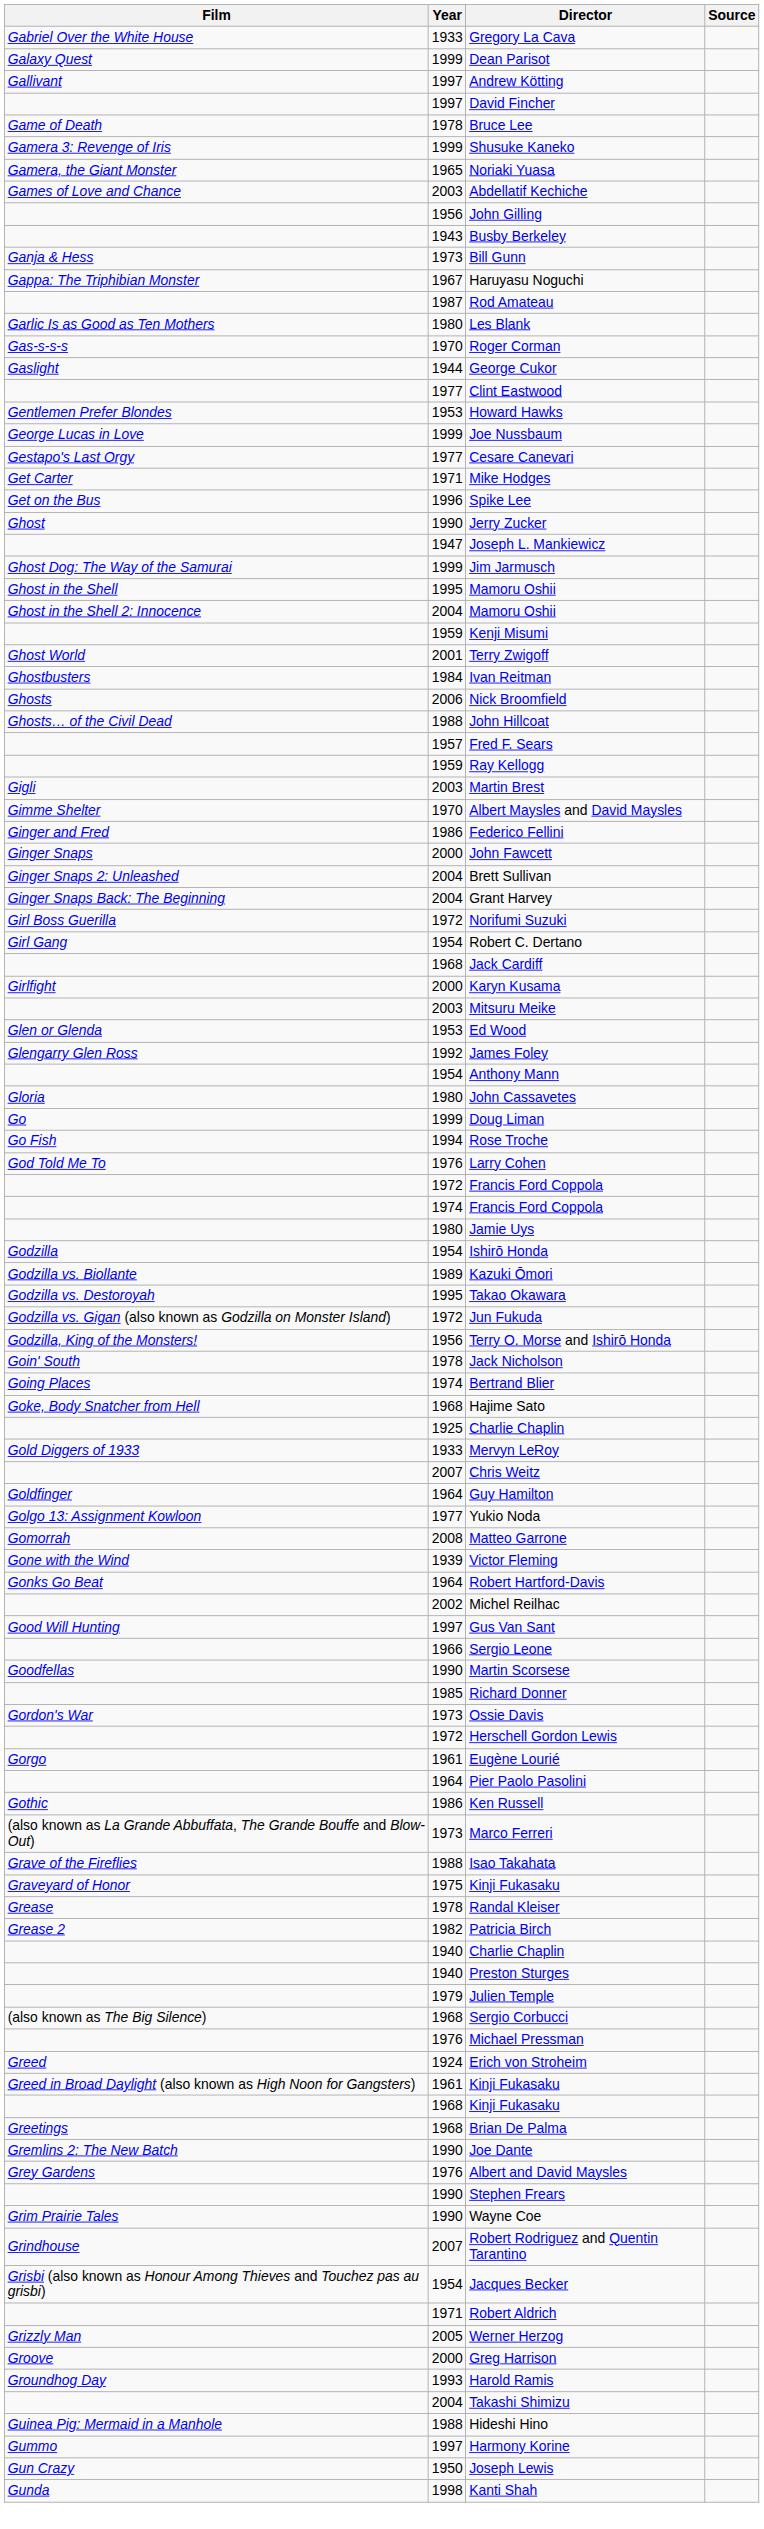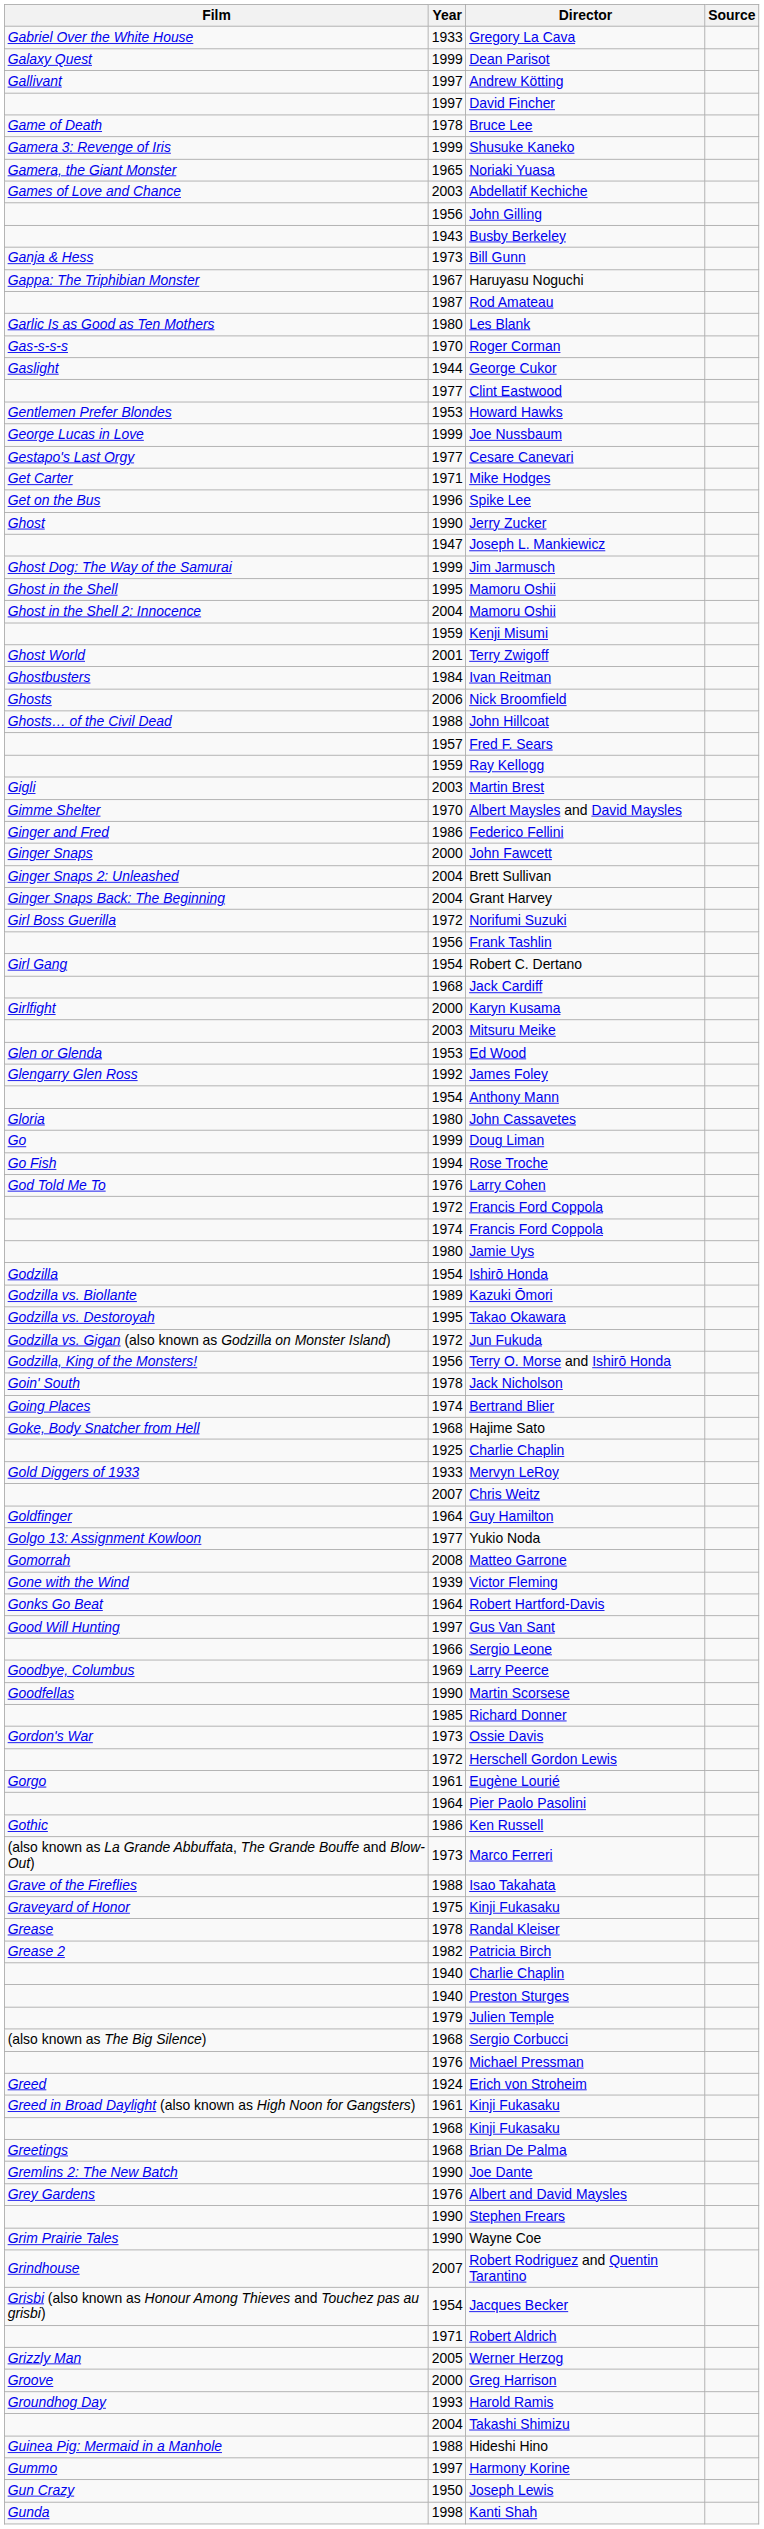 <table class="wikitable sortable">
 <tr>
 <th>Film</th>
 <th>Year</th>
 <th>Director</th>
 <th class="unsortable">Source</th>
 </tr>
 <tr>
 <td><em><a href='#'>Gabriel Over the White House</a></em></td>
 <td>1933</td>
 <td><a href='#'>Gregory La Cava</a></td>
 <td></td>
 </tr>
 <tr>
 <td><em><a href='#'>Galaxy Quest</a></em></td>
 <td>1999</td>
 <td><a href='#'>Dean Parisot</a></td>
 <td></td>
 </tr>
 <tr>
 <td><em><a href='#'>Gallivant</a></em></td>
 <td>1997</td>
 <td><a href='#'>Andrew Kötting</a></td>
 <td></td>
 </tr>
 <tr>
 <td><em></em></td>
 <td>1997</td>
 <td><a href='#'>David Fincher</a></td>
 <td></td>
 </tr>
 <tr>
 <td><em><a href='#'>Game of Death</a></em></td>
 <td>1978</td>
 <td><a href='#'>Bruce Lee</a></td>
 <td></td>
 </tr>
 <tr>
 <td><em><a href='#'>Gamera 3: Revenge of Iris</a></em></td>
 <td>1999</td>
 <td><a href='#'>Shusuke Kaneko</a></td>
 <td></td>
 </tr>
 <tr>
 <td><em><a href='#'>Gamera, the Giant Monster</a></em></td>
 <td>1965</td>
 <td><a href='#'>Noriaki Yuasa</a></td>
 <td></td>
 </tr>
 <tr>
 <td><em><a href='#'>Games of Love and Chance</a></em></td>
 <td>2003</td>
 <td><a href='#'>Abdellatif Kechiche</a></td>
 <td></td>
 </tr>
 <tr>
 <td><em></em></td>
 <td>1956</td>
 <td><a href='#'>John Gilling</a></td>
 <td></td>
 </tr>
 <tr>
 <td><em></em></td>
 <td>1943</td>
 <td><a href='#'>Busby Berkeley</a></td>
 <td></td>
 </tr>
 <tr>
 <td><em><a href='#'>Ganja & Hess</a></em></td>
 <td>1973</td>
 <td><a href='#'>Bill Gunn</a></td>
 <td></td>
 </tr>
 <tr>
 <td><em><a href='#'>Gappa: The Triphibian Monster</a></em></td>
 <td>1967</td>
 <td>Haruyasu Noguchi</td>
 <td></td>
 </tr>
 <tr>
 <td><em></em></td>
 <td>1987</td>
 <td><a href='#'>Rod Amateau</a></td>
 <td></td>
 </tr>
 <tr>
 <td><em><a href='#'>Garlic Is as Good as Ten Mothers</a></em></td>
 <td>1980</td>
 <td><a href='#'>Les Blank</a></td>
 <td></td>
 </tr>
 <tr>
 <td><em><a href='#'>Gas-s-s-s</a></em></td>
 <td>1970</td>
 <td><a href='#'>Roger Corman</a></td>
 <td></td>
 </tr>
 <tr>
 <td><em><a href='#'>Gaslight</a></em></td>
 <td>1944</td>
 <td><a href='#'>George Cukor</a></td>
 <td></td>
 </tr>
 <tr>
 <td><em></em></td>
 <td>1977</td>
 <td><a href='#'>Clint Eastwood</a></td>
 <td></td>
 </tr>
 <tr>
 <td><em><a href='#'>Gentlemen Prefer Blondes</a></em></td>
 <td>1953</td>
 <td><a href='#'>Howard Hawks</a></td>
 <td></td>
 </tr>
 <tr>
 <td><em><a href='#'>George Lucas in Love</a></em></td>
 <td>1999</td>
 <td><a href='#'>Joe Nussbaum</a></td>
 <td></td>
 </tr>
 <tr>
 <td><em><a href='#'>Gestapo's Last Orgy</a></em></td>
 <td>1977</td>
 <td><a href='#'>Cesare Canevari</a></td>
 <td></td>
 </tr>
 <tr>
 <td><em><a href='#'>Get Carter</a></em></td>
 <td>1971</td>
 <td><a href='#'>Mike Hodges</a></td>
 <td></td>
 </tr>
 <tr>
 <td><em><a href='#'>Get on the Bus</a></em></td>
 <td>1996</td>
 <td><a href='#'>Spike Lee</a></td>
 <td></td>
 </tr>
 <tr>
 <td><em><a href='#'>Ghost</a></em></td>
 <td>1990</td>
 <td><a href='#'>Jerry Zucker</a></td>
 <td></td>
 </tr>
 <tr>
 <td><em></em></td>
 <td>1947</td>
 <td><a href='#'>Joseph L. Mankiewicz</a></td>
 <td></td>
 </tr>
 <tr>
 <td><em><a href='#'>Ghost Dog: The Way of the Samurai</a></em></td>
 <td>1999</td>
 <td><a href='#'>Jim Jarmusch</a></td>
 <td></td>
 </tr>
 <tr>
 <td><em><a href='#'>Ghost in the Shell</a></em></td>
 <td>1995</td>
 <td><a href='#'>Mamoru Oshii</a></td>
 <td></td>
 </tr>
 <tr>
 <td><em><a href='#'>Ghost in the Shell 2: Innocence</a></em></td>
 <td>2004</td>
 <td><a href='#'>Mamoru Oshii</a></td>
 <td></td>
 </tr>
 <tr>
 <td><em></em></td>
 <td>1959</td>
 <td><a href='#'>Kenji Misumi</a></td>
 <td></td>
 </tr>
 <tr>
 <td><em><a href='#'>Ghost World</a></em></td>
 <td>2001</td>
 <td><a href='#'>Terry Zwigoff</a></td>
 <td></td>
 </tr>
 <tr>
 <td><em><a href='#'>Ghostbusters</a></em></td>
 <td>1984</td>
 <td><a href='#'>Ivan Reitman</a></td>
 <td></td>
 </tr>
 <tr>
 <td><em><a href='#'>Ghosts</a></em></td>
 <td>2006</td>
 <td><a href='#'>Nick Broomfield</a></td>
 <td></td>
 </tr>
 <tr>
 <td><em><a href='#'>Ghosts… of the Civil Dead</a></em></td>
 <td>1988</td>
 <td><a href='#'>John Hillcoat</a></td>
 <td></td>
 </tr>
 <tr>
 <td><em></em></td>
 <td>1957</td>
 <td><a href='#'>Fred F. Sears</a></td>
 <td></td>
 </tr>
 <tr>
 <td><em></em></td>
 <td>1959</td>
 <td><a href='#'>Ray Kellogg</a></td>
 <td></td>
 </tr>
 <tr>
 <td><em><a href='#'>Gigli</a></em></td>
 <td>2003</td>
 <td><a href='#'>Martin Brest</a></td>
 <td></td>
 </tr>
 <tr>
 <td><em><a href='#'>Gimme Shelter</a></em></td>
 <td>1970</td>
 <td><a href='#'>Albert Maysles</a> and <a href='#'>David Maysles</a></td>
 <td></td>
 </tr>
 <tr>
 <td><em><a href='#'>Ginger and Fred</a></em></td>
 <td>1986</td>
 <td><a href='#'>Federico Fellini</a></td>
 <td></td>
 </tr>
 <tr>
 <td><em><a href='#'>Ginger Snaps</a></em></td>
 <td>2000</td>
 <td><a href='#'>John Fawcett</a></td>
 <td></td>
 </tr>
 <tr>
 <td><em><a href='#'>Ginger Snaps 2: Unleashed</a></em></td>
 <td>2004</td>
 <td>Brett Sullivan</td>
 <td></td>
 </tr>
 <tr>
 <td><em><a href='#'>Ginger Snaps Back: The Beginning</a></em></td>
 <td>2004</td>
 <td>Grant Harvey</td>
 <td></td>
 </tr>
 <tr>
 <td><em><a href='#'>Girl Boss Guerilla</a></em></td>
 <td>1972</td>
 <td><a href='#'>Norifumi Suzuki</a></td>
 <td></td>
 </tr>
 <tr>
+<td><em></em></td>
+<td>1956</td>
+<td><a href='#'>Frank Tashlin</a></td>
+<td></td>
+</tr>
+<tr>
 <td><em><a href='#'>Girl Gang</a></em></td>
 <td>1954</td>
 <td>Robert C. Dertano</td>
 <td></td>
 </tr>
 <tr>
 <td><em></em></td>
 <td>1968</td>
 <td><a href='#'>Jack Cardiff</a></td>
 <td></td>
 </tr>
 <tr>
 <td><em><a href='#'>Girlfight</a></em></td>
 <td>2000</td>
 <td><a href='#'>Karyn Kusama</a></td>
 <td></td>
 </tr>
 <tr>
 <td><em></em></td>
 <td>2003</td>
 <td><a href='#'>Mitsuru Meike</a></td>
 <td></td>
 </tr>
 <tr>
 <td><em><a href='#'>Glen or Glenda</a></em></td>
 <td>1953</td>
 <td><a href='#'>Ed Wood</a></td>
 <td></td>
 </tr>
 <tr>
 <td><em><a href='#'>Glengarry Glen Ross</a></em></td>
 <td>1992</td>
 <td><a href='#'>James Foley</a></td>
 <td></td>
 </tr>
 <tr>
 <td><em></em></td>
 <td>1954</td>
 <td><a href='#'>Anthony Mann</a></td>
 <td></td>
 </tr>
 <tr>
 <td><em><a href='#'>Gloria</a></em></td>
 <td>1980</td>
 <td><a href='#'>John Cassavetes</a></td>
 <td></td>
 </tr>
 <tr>
 <td><em><a href='#'>Go</a></em></td>
 <td>1999</td>
 <td><a href='#'>Doug Liman</a></td>
 <td></td>
 </tr>
 <tr>
 <td><em><a href='#'>Go Fish</a></em></td>
 <td>1994</td>
 <td><a href='#'>Rose Troche</a></td>
 <td></td>
 </tr>
 <tr>
 <td><em><a href='#'>God Told Me To</a></em></td>
 <td>1976</td>
 <td><a href='#'>Larry Cohen</a></td>
 <td></td>
 </tr>
 <tr>
 <td><em></em></td>
 <td>1972</td>
 <td><a href='#'>Francis Ford Coppola</a></td>
 <td></td>
 </tr>
 <tr>
 <td><em></em></td>
 <td>1974</td>
 <td><a href='#'>Francis Ford Coppola</a></td>
 <td></td>
 </tr>
 <tr>
 <td><em></em></td>
 <td>1980</td>
 <td><a href='#'>Jamie Uys</a></td>
 <td></td>
 </tr>
 <tr>
 <td><em><a href='#'>Godzilla</a></em></td>
 <td>1954</td>
 <td><a href='#'>Ishirō Honda</a></td>
 <td></td>
 </tr>
 <tr>
 <td><em><a href='#'>Godzilla vs. Biollante</a></em></td>
 <td>1989</td>
 <td><a href='#'>Kazuki Ōmori</a></td>
 <td></td>
 </tr>
 <tr>
 <td><em><a href='#'>Godzilla vs. Destoroyah</a></em></td>
 <td>1995</td>
 <td><a href='#'>Takao Okawara</a></td>
 <td></td>
 </tr>
 <tr>
 <td><em><a href='#'>Godzilla vs. Gigan</a></em> (also known as <em>Godzilla on Monster Island</em>)</td>
 <td>1972</td>
 <td><a href='#'>Jun Fukuda</a></td>
 <td></td>
 </tr>
 <tr>
 <td><em><a href='#'>Godzilla, King of the Monsters!</a></em></td>
 <td>1956</td>
 <td><a href='#'>Terry O. Morse</a> and <a href='#'>Ishirō Honda</a></td>
 <td></td>
 </tr>
 <tr>
 <td><em><a href='#'>Goin' South</a></em></td>
 <td>1978</td>
 <td><a href='#'>Jack Nicholson</a></td>
 <td></td>
 </tr>
 <tr>
 <td><em><a href='#'>Going Places</a></em></td>
 <td>1974</td>
 <td><a href='#'>Bertrand Blier</a></td>
 <td></td>
 </tr>
 <tr>
 <td><em><a href='#'>Goke, Body Snatcher from Hell</a></em></td>
 <td>1968</td>
 <td>Hajime Sato</td>
 <td></td>
 </tr>
 <tr>
 <td><em></em></td>
 <td>1925</td>
 <td><a href='#'>Charlie Chaplin</a></td>
 <td></td>
 </tr>
 <tr>
 <td><em><a href='#'>Gold Diggers of 1933</a></em></td>
 <td>1933</td>
 <td><a href='#'>Mervyn LeRoy</a></td>
 <td></td>
 </tr>
 <tr>
 <td><em></em></td>
 <td>2007</td>
 <td><a href='#'>Chris Weitz</a></td>
 <td></td>
 </tr>
 <tr>
 <td><em><a href='#'>Goldfinger</a></em></td>
 <td>1964</td>
 <td><a href='#'>Guy Hamilton</a></td>
 <td></td>
 </tr>
 <tr>
 <td><em><a href='#'>Golgo 13: Assignment Kowloon</a></em></td>
 <td>1977</td>
 <td>Yukio Noda</td>
 <td></td>
 </tr>
 <tr>
 <td><em><a href='#'>Gomorrah</a></em></td>
 <td>2008</td>
 <td><a href='#'>Matteo Garrone</a></td>
 <td></td>
 </tr>
 <tr>
 <td><em><a href='#'>Gone with the Wind</a></em></td>
 <td>1939</td>
 <td><a href='#'>Victor Fleming</a></td>
 <td></td>
 </tr>
 <tr>
 <td><em><a href='#'>Gonks Go Beat</a></em></td>
 <td>1964</td>
 <td><a href='#'>Robert Hartford-Davis</a></td>
 <td></td>
 </tr>
 <tr>
-<td><em></em></td>
-<td>2002</td>
-<td>Michel Reilhac</td>
-<td></td>
-</tr>
-<tr>
 <td><em><a href='#'>Good Will Hunting</a></em></td>
 <td>1997</td>
 <td><a href='#'>Gus Van Sant</a></td>
 <td></td>
 </tr>
 <tr>
 <td><em></em></td>
 <td>1966</td>
 <td><a href='#'>Sergio Leone</a></td>
+<td></td>
+</tr>
+<tr>
+<td><em><a href='#'>Goodbye, Columbus</a></em></td>
+<td>1969</td>
+<td><a href='#'>Larry Peerce</a></td>
 <td></td>
 </tr>
 <tr>
 <td><em><a href='#'>Goodfellas</a></em></td>
 <td>1990</td>
 <td><a href='#'>Martin Scorsese</a></td>
 <td></td>
 </tr>
 <tr>
 <td><em></em></td>
 <td>1985</td>
 <td><a href='#'>Richard Donner</a></td>
 <td></td>
 </tr>
 <tr>
 <td><em><a href='#'>Gordon's War</a></em></td>
 <td>1973</td>
 <td><a href='#'>Ossie Davis</a></td>
 <td></td>
 </tr>
 <tr>
 <td><em></em></td>
 <td>1972</td>
 <td><a href='#'>Herschell Gordon Lewis</a></td>
 <td></td>
 </tr>
 <tr>
 <td><em><a href='#'>Gorgo</a></em></td>
 <td>1961</td>
 <td><a href='#'>Eugène Lourié</a></td>
 <td></td>
 </tr>
 <tr>
 <td><em></em></td>
 <td>1964</td>
 <td><a href='#'>Pier Paolo Pasolini</a></td>
 <td></td>
 </tr>
 <tr>
 <td><em><a href='#'>Gothic</a></em></td>
 <td>1986</td>
 <td><a href='#'>Ken Russell</a></td>
 <td></td>
 </tr>
 <tr>
 <td><em></em> (also known as <em>La Grande Abbuffata</em>, <em>The Grande Bouffe</em> and <em>Blow-Out</em>)</td>
 <td>1973</td>
 <td><a href='#'>Marco Ferreri</a></td>
 <td></td>
 </tr>
 <tr>
 <td><em><a href='#'>Grave of the Fireflies</a></em></td>
 <td>1988</td>
 <td><a href='#'>Isao Takahata</a></td>
 <td></td>
 </tr>
 <tr>
 <td><em><a href='#'>Graveyard of Honor</a></em></td>
 <td>1975</td>
 <td><a href='#'>Kinji Fukasaku</a></td>
 <td></td>
 </tr>
 <tr>
 <td><em><a href='#'>Grease</a></em></td>
 <td>1978</td>
 <td><a href='#'>Randal Kleiser</a></td>
 <td></td>
 </tr>
 <tr>
 <td><em><a href='#'>Grease 2</a></em></td>
 <td>1982</td>
 <td><a href='#'>Patricia Birch</a></td>
 <td></td>
 </tr>
 <tr>
 <td><em></em></td>
 <td>1940</td>
 <td><a href='#'>Charlie Chaplin</a></td>
 <td></td>
 </tr>
 <tr>
 <td><em></em></td>
 <td>1940</td>
 <td><a href='#'>Preston Sturges</a></td>
 <td></td>
 </tr>
 <tr>
 <td><em></em></td>
 <td>1979</td>
 <td><a href='#'>Julien Temple</a></td>
 <td></td>
 </tr>
 <tr>
 <td><em></em> (also known as <em>The Big Silence</em>)</td>
 <td>1968</td>
 <td><a href='#'>Sergio Corbucci</a></td>
 <td></td>
 </tr>
 <tr>
 <td><em></em></td>
 <td>1976</td>
 <td><a href='#'>Michael Pressman</a></td>
 <td></td>
 </tr>
 <tr>
 <td><em><a href='#'>Greed</a></em></td>
 <td>1924</td>
 <td><a href='#'>Erich von Stroheim</a></td>
 <td></td>
 </tr>
 <tr>
 <td><em><a href='#'>Greed in Broad Daylight</a></em> (also known as <em>High Noon for Gangsters</em>)</td>
 <td>1961</td>
 <td><a href='#'>Kinji Fukasaku</a></td>
 <td></td>
 </tr>
 <tr>
 <td><em></em></td>
 <td>1968</td>
 <td><a href='#'>Kinji Fukasaku</a></td>
 <td></td>
 </tr>
 <tr>
 <td><em><a href='#'>Greetings</a></em></td>
 <td>1968</td>
 <td><a href='#'>Brian De Palma</a></td>
 <td></td>
 </tr>
 <tr>
 <td><em><a href='#'>Gremlins 2: The New Batch</a></em></td>
 <td>1990</td>
 <td><a href='#'>Joe Dante</a></td>
 <td></td>
 </tr>
 <tr>
 <td><em><a href='#'>Grey Gardens</a></em></td>
 <td>1976</td>
 <td><a href='#'>Albert and David Maysles</a></td>
 <td></td>
 </tr>
 <tr>
 <td><em></em></td>
 <td>1990</td>
 <td><a href='#'>Stephen Frears</a></td>
 <td></td>
 </tr>
 <tr>
 <td><em><a href='#'>Grim Prairie Tales</a></em></td>
 <td>1990</td>
 <td>Wayne Coe</td>
 <td></td>
 </tr>
 <tr>
 <td><em><a href='#'>Grindhouse</a></em></td>
 <td>2007</td>
 <td><a href='#'>Robert Rodriguez</a> and <a href='#'>Quentin Tarantino</a></td>
 <td></td>
 </tr>
 <tr>
 <td><em><a href='#'>Grisbi</a></em> (also known as <em>Honour Among Thieves</em> and <em>Touchez pas au grisbi</em>)</td>
 <td>1954</td>
 <td><a href='#'>Jacques Becker</a></td>
 <td></td>
 </tr>
 <tr>
 <td><em></em></td>
 <td>1971</td>
 <td><a href='#'>Robert Aldrich</a></td>
 <td></td>
 </tr>
 <tr>
 <td><em><a href='#'>Grizzly Man</a></em></td>
 <td>2005</td>
 <td><a href='#'>Werner Herzog</a></td>
 <td></td>
 </tr>
 <tr>
 <td><em><a href='#'>Groove</a></em></td>
 <td>2000</td>
 <td><a href='#'>Greg Harrison</a></td>
 <td></td>
 </tr>
 <tr>
 <td><em><a href='#'>Groundhog Day</a></em></td>
 <td>1993</td>
 <td><a href='#'>Harold Ramis</a></td>
 <td></td>
 </tr>
 <tr>
 <td><em></em></td>
 <td>2004</td>
 <td><a href='#'>Takashi Shimizu</a></td>
 <td></td>
 </tr>
 <tr>
 <td><em><a href='#'>Guinea Pig: Mermaid in a Manhole</a></em></td>
 <td>1988</td>
 <td>Hideshi Hino</td>
 <td></td>
 </tr>
 <tr>
 <td><em><a href='#'>Gummo</a></em></td>
 <td>1997</td>
 <td><a href='#'>Harmony Korine</a></td>
 <td></td>
 </tr>
 <tr>
 <td><em><a href='#'>Gun Crazy</a></em></td>
 <td>1950</td>
 <td><a href='#'>Joseph Lewis</a></td>
 <td></td>
 </tr>
 <tr>
 <td><em><a href='#'>Gunda</a></em></td>
 <td>1998</td>
 <td><a href='#'>Kanti Shah</a></td>
 <td></td>
 </tr>
 </table>
